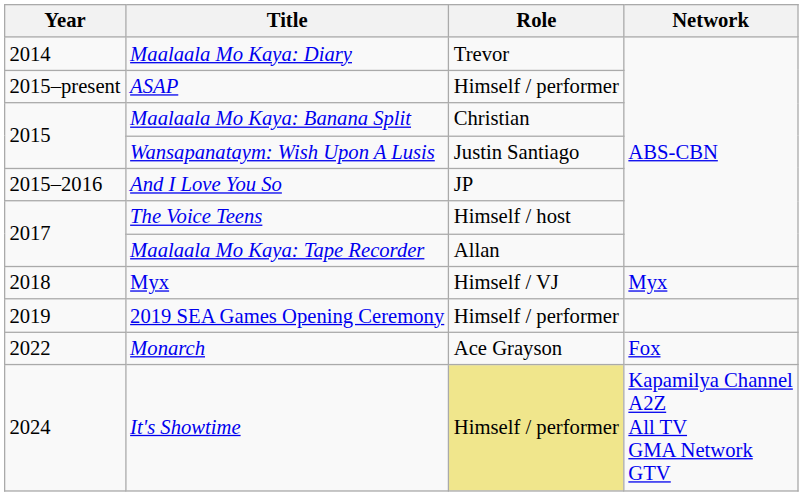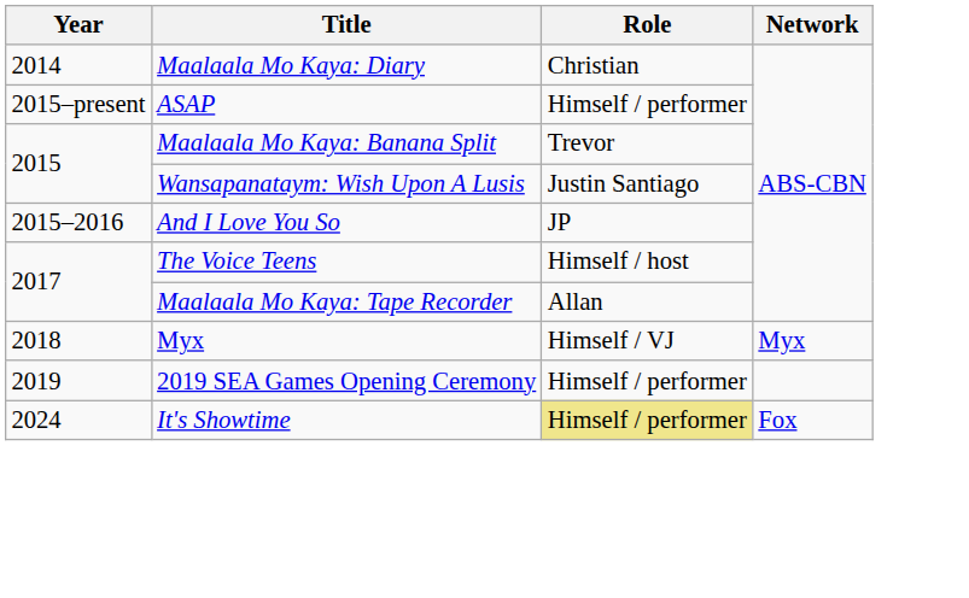 <table class="wikitable sortable">
 <tr>
 <th>Year</th>
 <th>Title</th>
 <th>Role</th>
 <th>Network</th>
 </tr>
 <tr>
 <td>2014</td>
 <td><em><a href='#'>Maalaala Mo Kaya: Diary</a></em></td>
-<td>Trevor</td>
+<td>Christian</td>
 <td rowspan="7"><a href='#'>ABS-CBN</a></td>
 </tr>
 <tr>
 <td>2015–present</td>
 <td><em><a href='#'>ASAP</a></em></td>
 <td>Himself / performer</td>
 </tr>
 <tr>
 <td rowspan="2">2015</td>
 <td><em><a href='#'>Maalaala Mo Kaya: Banana Split</a></em></td>
-<td>Christian</td>
+<td>Trevor</td>
 </tr>
 <tr>
 <td><em><a href='#'>Wansapanataym: Wish Upon A Lusis</a></em></td>
 <td>Justin Santiago</td>
 </tr>
 <tr>
 <td>2015–2016</td>
 <td><em><a href='#'>And I Love You So</a></em></td>
 <td>JP</td>
 </tr>
 <tr>
 <td rowspan="2">2017</td>
 <td><em><a href='#'>The Voice Teens</a></em></td>
 <td>Himself / host</td>
 </tr>
 <tr>
 <td><em><a href='#'>Maalaala Mo Kaya: Tape Recorder</a></em></td>
 <td>Allan</td>
 </tr>
 <tr>
 <td>2018</td>
 <td><a href='#'>Myx</a></td>
 <td>Himself / VJ</td>
 <td><a href='#'>Myx</a></td>
 </tr>
 <tr>
 <td>2019</td>
 <td><a href='#'>2019 SEA Games Opening Ceremony</a></td>
 <td>Himself / performer</td>
 <td></td>
 </tr>
 <tr>
-<td>2022</td>
-<td><em><a href='#'>Monarch</a></em></td>
-<td>Ace Grayson</td>
-<td><a href='#'>Fox</a></td>
-</tr>
-<tr>
 <td>2024</td>
 <td><em><a href='#'>It's Showtime</a></em></td>
 <td style="background: khaki;">Himself / performer</td>
-<td><a href='#'>Kapamilya Channel</a> <br> <a href='#'>A2Z</a> <br> <a href='#'>All TV</a> <br> <a href='#'>GMA Network</a> <br> <a href='#'>GTV</a></td>
+<td><a href='#'>Fox</a></td>
 </tr>
 </table>
